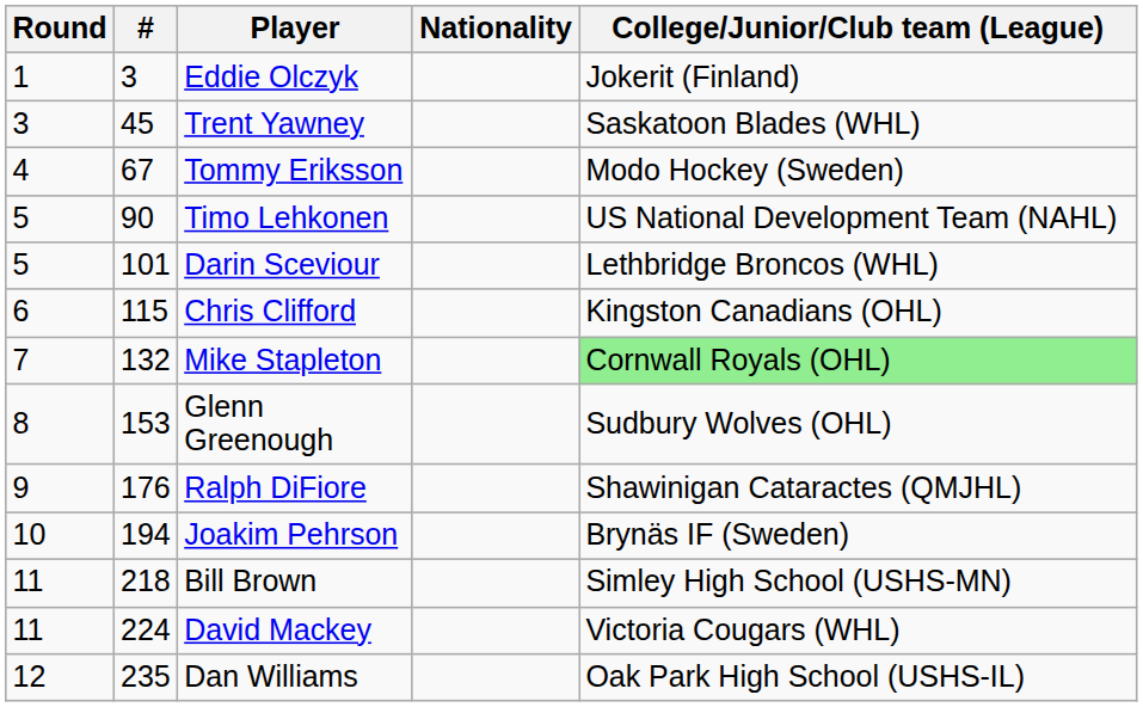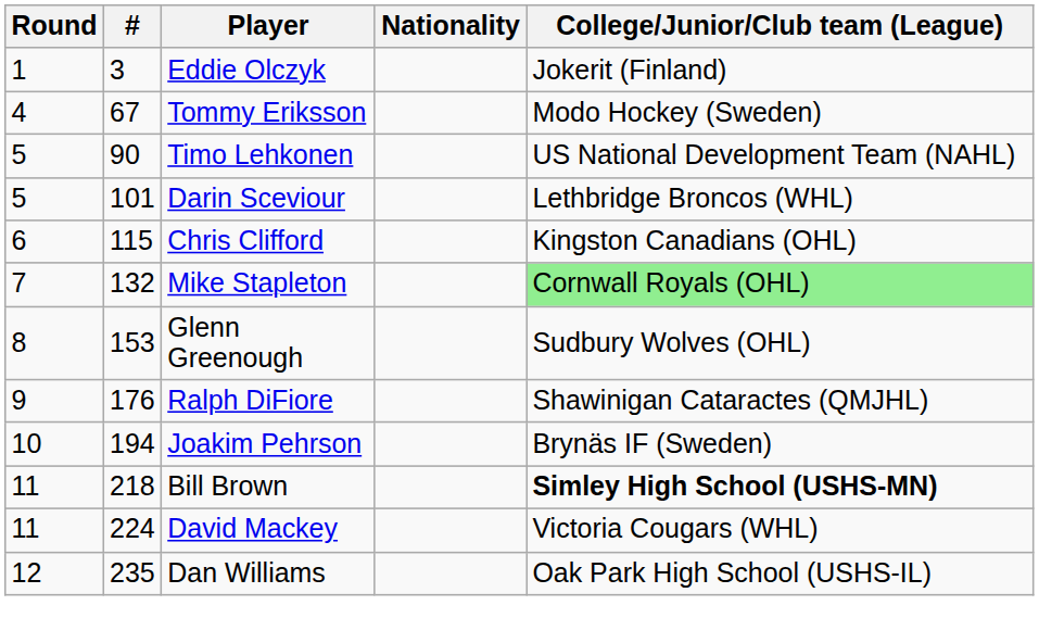 <table class="wikitable">
 <tr align="center">
 <th bgcolor="#DDDDFF" width="4.0%">Round</th>
 <th bgcolor="#DDDDFF" width="4.0%">#</th>
 <th bgcolor="#DDDDFF" width="21.0%">Player</th>
 <th bgcolor="#DDDDFF" width="14.5%">Nationality</th>
 <th bgcolor="#DDDDFF" width="50.0%">College/Junior/Club team (League)</th>
 </tr>
 <tr>
 <td>1</td>
 <td>3</td>
 <td><a href='#'>Eddie Olczyk</a></td>
 <td></td>
 <td>Jokerit (Finland)</td>
-</tr>
-<tr>
-<td>3</td>
-<td>45</td>
-<td><a href='#'>Trent Yawney</a></td>
-<td></td>
-<td>Saskatoon Blades (WHL)</td>
 </tr>
 <tr>
 <td>4</td>
 <td>67</td>
 <td><a href='#'>Tommy Eriksson</a></td>
 <td></td>
 <td>Modo Hockey (Sweden)</td>
 </tr>
 <tr>
 <td>5</td>
 <td>90</td>
 <td><a href='#'>Timo Lehkonen</a></td>
 <td></td>
 <td>US National Development Team (NAHL)</td>
 </tr>
 <tr>
 <td>5</td>
 <td>101</td>
 <td><a href='#'>Darin Sceviour</a></td>
 <td></td>
 <td>Lethbridge Broncos (WHL)</td>
 </tr>
 <tr>
 <td>6</td>
 <td>115</td>
 <td><a href='#'>Chris Clifford</a></td>
 <td></td>
 <td>Kingston Canadians (OHL)</td>
 </tr>
 <tr>
 <td>7</td>
 <td>132</td>
 <td><a href='#'>Mike Stapleton</a></td>
 <td></td>
 <td style="background: lightgreen;">Cornwall Royals (OHL)</td>
 </tr>
 <tr>
 <td>8</td>
 <td>153</td>
 <td>Glenn Greenough</td>
 <td></td>
 <td>Sudbury Wolves (OHL)</td>
 </tr>
 <tr>
 <td>9</td>
 <td>176</td>
 <td><a href='#'>Ralph DiFiore</a></td>
 <td></td>
 <td>Shawinigan Cataractes (QMJHL)</td>
 </tr>
 <tr>
 <td>10</td>
 <td>194</td>
 <td><a href='#'>Joakim Pehrson</a></td>
 <td></td>
 <td>Brynäs IF (Sweden)</td>
 </tr>
 <tr>
 <td>11</td>
 <td>218</td>
 <td>Bill Brown</td>
 <td></td>
-<td>Simley High School (USHS-MN)</td>
+<td><strong>Simley High School (USHS-MN)</strong></td>
 </tr>
 <tr>
 <td>11</td>
 <td>224</td>
 <td><a href='#'>David Mackey</a></td>
 <td></td>
 <td>Victoria Cougars (WHL)</td>
 </tr>
 <tr>
 <td>12</td>
 <td>235</td>
 <td>Dan Williams</td>
 <td></td>
 <td>Oak Park High School (USHS-IL)</td>
 </tr>
 </table>
